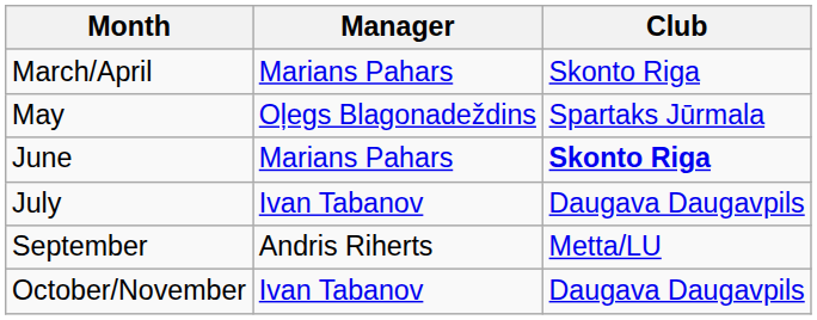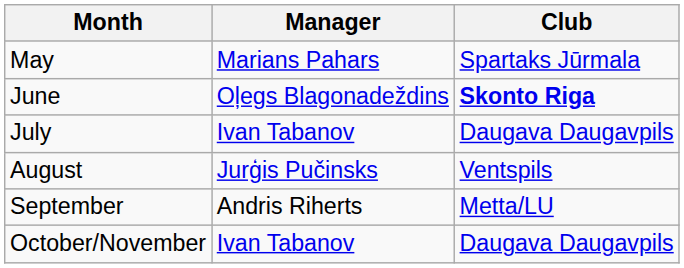 <table class="wikitable">
 <tr>
 <th>Month</th>
 <th>Manager</th>
 <th>Club</th>
 </tr>
 <tr>
-<td>March/April</td>
+<td>May</td>
 <td> <a href='#'>Marians Pahars</a></td>
-<td><a href='#'>Skonto Riga</a></td>
-</tr>
-<tr>
-<td>May</td>
-<td> <a href='#'>Oļegs Blagonadeždins</a></td>
 <td><a href='#'>Spartaks Jūrmala</a></td>
 </tr>
 <tr>
 <td>June</td>
-<td> <a href='#'>Marians Pahars</a></td>
+<td> <a href='#'>Oļegs Blagonadeždins</a></td>
 <td><strong><a href='#'>Skonto Riga</a></strong></td>
 </tr>
 <tr>
 <td>July</td>
 <td> <a href='#'>Ivan Tabanov</a></td>
 <td><a href='#'>Daugava Daugavpils</a></td>
+</tr>
+<tr>
+<td>August</td>
+<td> <a href='#'>Jurģis Pučinsks</a></td>
+<td><a href='#'>Ventspils</a></td>
 </tr>
 <tr>
 <td>September</td>
 <td> Andris Riherts</td>
 <td><a href='#'>Metta/LU</a></td>
 </tr>
 <tr>
 <td>October/November</td>
 <td> <a href='#'>Ivan Tabanov</a></td>
 <td><a href='#'>Daugava Daugavpils</a></td>
 </tr>
 </table>
